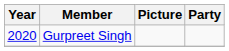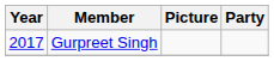 <table class="wikitable sortable">
 <tr>
 <th>Year</th>
 <th>Member</th>
 <th>Picture</th>
 <th colspan="2">Party</th>
 </tr>
 <tr>
-<td><a href='#'>2020</a></td>
+<td><a href='#'>2017</a></td>
 <td><a href='#'>Gurpreet Singh</a></td>
 <td></td>
 <td></td>
 </tr>
 <tr>
 </tr>
 </table>
